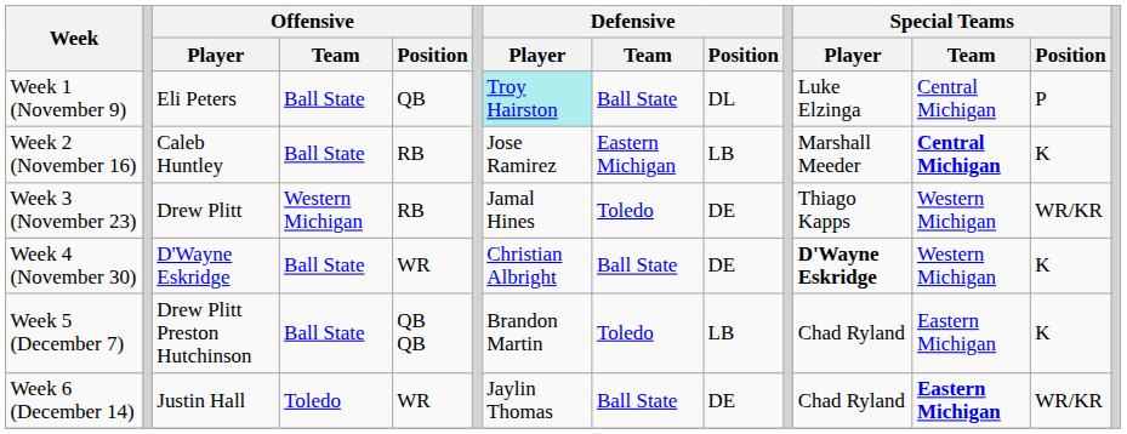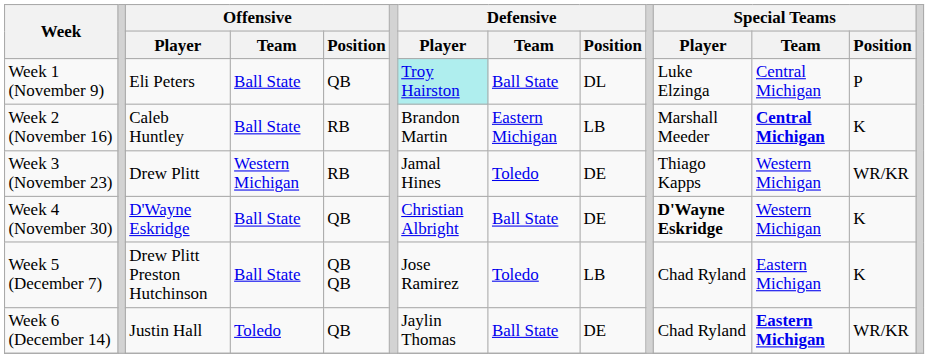 <table class="wikitable" border="1">
 <tr>
 <th rowspan="2">Week</th>
 <th rowSpan="17" style="background-color:lightgrey;"></th>
 <th colspan="3">Offensive</th>
 <th rowSpan="17" style="background-color:lightgrey;"></th>
 <th colspan="3">Defensive</th>
 <th rowSpan="17" style="background-color:lightgrey;"></th>
 <th colspan="3">Special Teams</th>
 <th rowSpan="17" style="background-color:lightgrey;"></th>
 </tr>
 <tr>
 <th>Player</th>
 <th>Team</th>
 <th>Position</th>
 <th>Player</th>
 <th>Team</th>
 <th>Position</th>
 <th>Player</th>
 <th>Team</th>
 <th>Position</th>
 </tr>
 <tr>
 <td>Week 1 (November 9)</td>
 <td>Eli Peters</td>
 <td><a href='#'>Ball State</a></td>
 <td>QB</td>
 <td style="background: paleturquoise;"><a href='#'>Troy Hairston</a></td>
 <td><a href='#'>Ball State</a></td>
 <td>DL</td>
 <td>Luke Elzinga</td>
 <td><a href='#'>Central Michigan</a></td>
 <td>P</td>
 </tr>
 <tr>
 <td>Week 2 (November 16)</td>
 <td>Caleb Huntley</td>
 <td><a href='#'>Ball State</a></td>
 <td>RB</td>
-<td>Jose Ramirez</td>
+<td>Brandon Martin</td>
 <td><a href='#'>Eastern Michigan</a></td>
 <td>LB</td>
 <td>Marshall Meeder</td>
 <td><strong><a href='#'>Central Michigan</a></strong></td>
 <td>K</td>
 </tr>
 <tr>
 <td>Week 3 (November 23)</td>
 <td>Drew Plitt</td>
 <td><a href='#'>Western Michigan</a></td>
 <td>RB</td>
 <td>Jamal Hines</td>
 <td><a href='#'>Toledo</a></td>
 <td>DE</td>
 <td>Thiago Kapps</td>
 <td><a href='#'>Western Michigan</a></td>
 <td>WR/KR</td>
 </tr>
 <tr>
 <td>Week 4 (November 30)</td>
 <td><a href='#'>D'Wayne Eskridge</a></td>
 <td><a href='#'>Ball State</a></td>
-<td>WR</td>
+<td>QB</td>
 <td><a href='#'>Christian Albright</a></td>
 <td><a href='#'>Ball State</a></td>
 <td>DE</td>
 <td><strong>D'Wayne Eskridge</strong></td>
 <td><a href='#'>Western Michigan</a></td>
 <td>K</td>
 </tr>
 <tr>
 <td>Week 5 (December 7)</td>
 <td>Drew Plitt<br>Preston Hutchinson</td>
 <td><a href='#'>Ball State</a></td>
 <td>QB<br>QB</td>
-<td>Brandon Martin</td>
+<td>Jose Ramirez</td>
 <td><a href='#'>Toledo</a></td>
 <td>LB</td>
 <td>Chad Ryland</td>
 <td><a href='#'>Eastern Michigan</a></td>
 <td>K</td>
 </tr>
 <tr>
 <td>Week 6 (December 14)</td>
 <td>Justin Hall</td>
 <td><a href='#'>Toledo</a></td>
-<td>WR</td>
+<td>QB</td>
 <td>Jaylin Thomas</td>
 <td><a href='#'>Ball State</a></td>
 <td>DE</td>
 <td>Chad Ryland</td>
 <td><strong><a href='#'>Eastern Michigan</a></strong></td>
 <td>WR/KR</td>
 </tr>
 <tr>
 </tr>
 </table>
